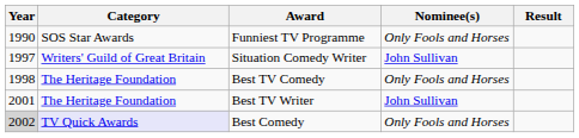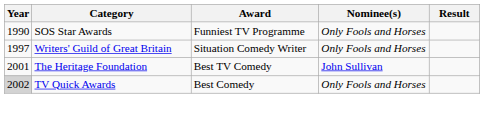 <table class="wikitable">
 <tr>
 <th>Year</th>
 <th width="220">Category</th>
 <th width="175">Award</th>
 <th width="150">Nominee(s)</th>
 <th width="65">Result</th>
 </tr>
 <tr>
 <td>1990</td>
 <td>SOS Star Awards</td>
 <td>Funniest TV Programme</td>
 <td><em>Only Fools and Horses</em></td>
 <td></td>
 </tr>
 <tr>
 <td>1997</td>
 <td><a href='#'>Writers' Guild of Great Britain</a></td>
 <td>Situation Comedy Writer</td>
-<td><a href='#'>John Sullivan</a></td>
-<td></td>
-</tr>
-<tr>
-<td>1998</td>
-<td><a href='#'>The Heritage Foundation</a></td>
-<td>Best TV Comedy</td>
 <td><em>Only Fools and Horses</em></td>
 <td></td>
 </tr>
 <tr>
 <td>2001</td>
 <td><a href='#'>The Heritage Foundation</a></td>
-<td>Best TV Writer</td>
+<td>Best TV Comedy</td>
 <td><a href='#'>John Sullivan</a></td>
 <td></td>
 </tr>
 <tr>
 <td style="background: lightgrey;">2002</td>
-<td style="background: lavender;"><a href='#'>TV Quick Awards</a></td>
+<td><a href='#'>TV Quick Awards</a></td>
 <td>Best Comedy</td>
 <td><em>Only Fools and Horses</em></td>
 <td></td>
 </tr>
 </table>
